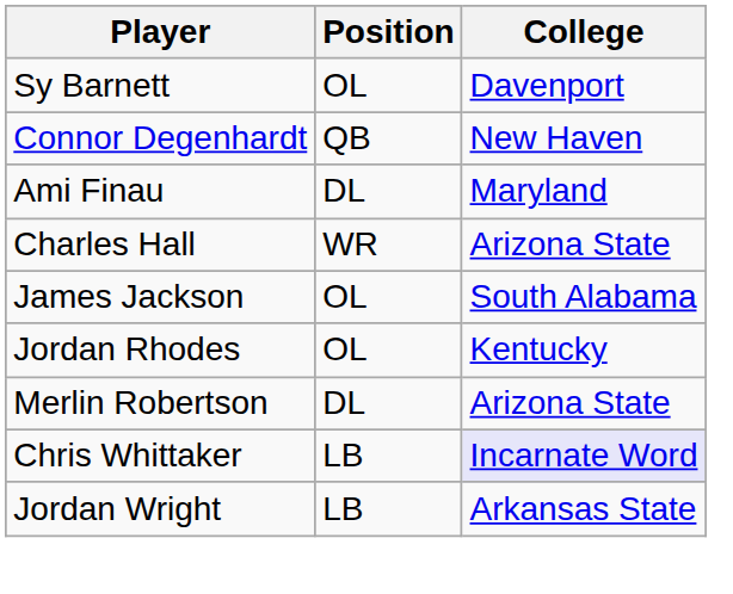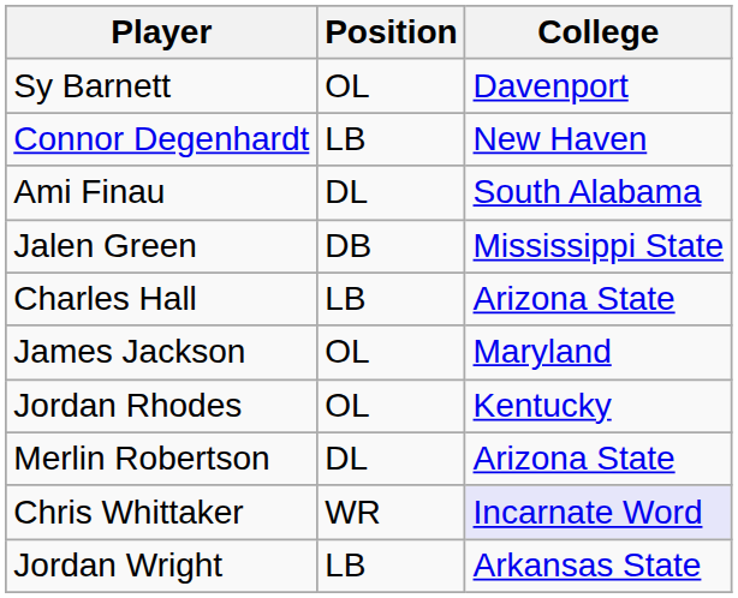 <table class="wikitable">
 <tr>
 <th>Player</th>
 <th>Position</th>
 <th>College</th>
 </tr>
 <tr>
 <td>Sy Barnett</td>
 <td>OL</td>
 <td><a href='#'>Davenport</a></td>
 </tr>
 <tr>
 <td><a href='#'>Connor Degenhardt</a></td>
-<td>QB</td>
+<td>LB</td>
 <td><a href='#'>New Haven</a></td>
 </tr>
 <tr>
 <td>Ami Finau</td>
 <td>DL</td>
-<td><a href='#'>Maryland</a></td>
+<td><a href='#'>South Alabama</a></td>
+</tr>
+<tr>
+<td>Jalen Green</td>
+<td>DB</td>
+<td><a href='#'>Mississippi State</a></td>
 </tr>
 <tr>
 <td>Charles Hall</td>
-<td>WR</td>
+<td>LB</td>
 <td><a href='#'>Arizona State</a></td>
 </tr>
 <tr>
 <td>James Jackson</td>
 <td>OL</td>
-<td><a href='#'>South Alabama</a></td>
+<td><a href='#'>Maryland</a></td>
 </tr>
 <tr>
 <td>Jordan Rhodes</td>
 <td>OL</td>
 <td><a href='#'>Kentucky</a></td>
 </tr>
 <tr>
 <td>Merlin Robertson</td>
 <td>DL</td>
 <td><a href='#'>Arizona State</a></td>
 </tr>
 <tr>
 <td>Chris Whittaker</td>
-<td>LB</td>
+<td>WR</td>
 <td style="background: lavender;"><a href='#'>Incarnate Word</a></td>
 </tr>
 <tr>
 <td>Jordan Wright</td>
 <td>LB</td>
 <td><a href='#'>Arkansas State</a></td>
 </tr>
 </table>
